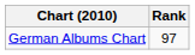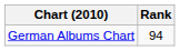 <table class="wikitable">
 <tr>
 <th>Chart (2010)</th>
 <th>Rank</th>
 </tr>
 <tr>
 <td><a href='#'>German Albums Chart</a></td>
-<td style="text-align:center;">97</td>
+<td style="text-align:center;">94</td>
 </tr>
 </table>
